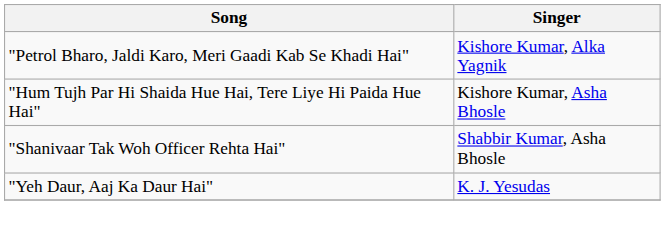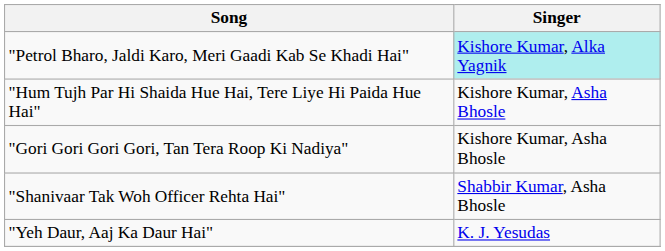 <table class="wikitable">
 <tr>
 <th>Song</th>
 <th>Singer</th>
 </tr>
 <tr>
 <td>"Petrol Bharo, Jaldi Karo, Meri Gaadi Kab Se Khadi Hai"</td>
-<td><a href='#'>Kishore Kumar</a>, <a href='#'>Alka Yagnik</a></td>
+<td style="background: paleturquoise;"><a href='#'>Kishore Kumar</a>, <a href='#'>Alka Yagnik</a></td>
 </tr>
 <tr>
 <td>"Hum Tujh Par Hi Shaida Hue Hai, Tere Liye Hi Paida Hue Hai"</td>
 <td>Kishore Kumar, <a href='#'>Asha Bhosle</a></td>
+</tr>
+<tr>
+<td>"Gori Gori Gori Gori, Tan Tera Roop Ki Nadiya"</td>
+<td>Kishore Kumar, Asha Bhosle</td>
 </tr>
 <tr>
 <td>"Shanivaar Tak Woh Officer Rehta Hai"</td>
 <td><a href='#'>Shabbir Kumar</a>, Asha Bhosle</td>
 </tr>
 <tr>
 <td>"Yeh Daur, Aaj Ka Daur Hai"</td>
 <td><a href='#'>K. J. Yesudas</a></td>
 </tr>
 <tr>
 </tr>
 </table>
